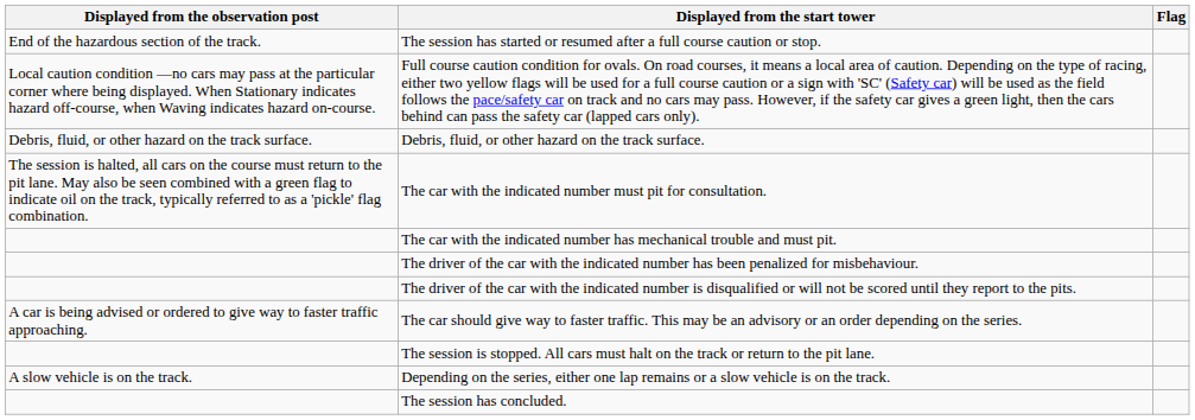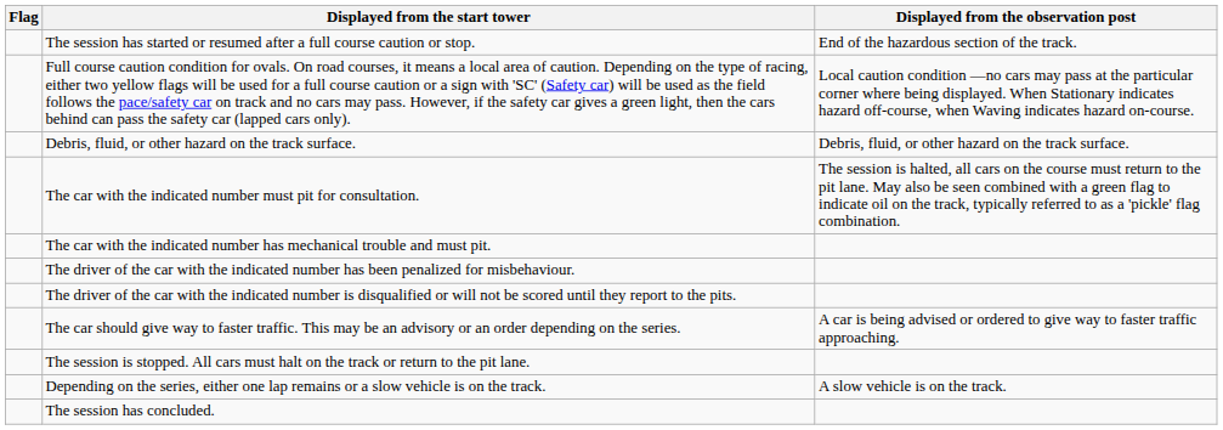 <table class="wikitable">
 <tr>
+<th>Flag</th>
+<th>Displayed from the start tower</th>
 <th>Displayed from the observation post</th>
-<th>Displayed from the start tower</th>
-<th>Flag</th>
 </tr>
 <tr>
+<td></td>
+<td>The session has started or resumed after a full course caution or stop.</td>
 <td>End of the hazardous section of the track.</td>
-<td>The session has started or resumed after a full course caution or stop.</td>
-<td></td>
 </tr>
 <tr>
+<td></td>
+<td>Full course caution condition for ovals. On road courses, it means a local area of caution. Depending on the type of racing, either two yellow flags will be used for a full course caution or a sign with 'SC' (<a href='#'>Safety car</a>) will be used as the field follows the <a href='#'>pace/safety car</a> on track and no cars may pass. However, if the safety car gives a green light, then the cars behind can pass the safety car (lapped cars only).</td>
 <td>Local caution condition —no cars may pass at the particular corner where being displayed. When Stationary indicates hazard off-course, when Waving indicates hazard on-course.</td>
-<td>Full course caution condition for ovals. On road courses, it means a local area of caution. Depending on the type of racing, either two yellow flags will be used for a full course caution or a sign with 'SC' (<a href='#'>Safety car</a>) will be used as the field follows the <a href='#'>pace/safety car</a> on track and no cars may pass. However, if the safety car gives a green light, then the cars behind can pass the safety car (lapped cars only).</td>
-<td></td>
 </tr>
 <tr>
+<td></td>
 <td>Debris, fluid, or other hazard on the track surface.</td>
 <td>Debris, fluid, or other hazard on the track surface.</td>
-<td></td>
 </tr>
 <tr>
+<td></td>
+<td>The car with the indicated number must pit for consultation.</td>
 <td>The session is halted, all cars on the course must return to the pit lane. May also be seen combined with a green flag to indicate oil on the track, typically referred to as a 'pickle' flag combination.</td>
-<td>The car with the indicated number must pit for consultation.</td>
-<td></td>
 </tr>
 <tr>
 <td></td>
 <td>The car with the indicated number has mechanical trouble and must pit.</td>
 <td></td>
 </tr>
 <tr>
 <td></td>
 <td>The driver of the car with the indicated number has been penalized for misbehaviour.</td>
 <td></td>
 </tr>
 <tr>
 <td></td>
 <td>The driver of the car with the indicated number is disqualified or will not be scored until they report to the pits.</td>
 <td></td>
 </tr>
 <tr>
+<td></td>
+<td>The car should give way to faster traffic. This may be an advisory or an order depending on the series.</td>
 <td>A car is being advised or ordered to give way to faster traffic approaching.</td>
-<td>The car should give way to faster traffic. This may be an advisory or an order depending on the series.</td>
-<td></td>
 </tr>
 <tr>
 <td></td>
 <td>The session is stopped. All cars must halt on the track or return to the pit lane.</td>
 <td></td>
 </tr>
 <tr>
+<td></td>
+<td>Depending on the series, either one lap remains or a slow vehicle is on the track.</td>
 <td>A slow vehicle is on the track.</td>
-<td>Depending on the series, either one lap remains or a slow vehicle is on the track.</td>
-<td></td>
 </tr>
 <tr>
 <td></td>
 <td>The session has concluded.</td>
 <td></td>
 </tr>
 </table>
